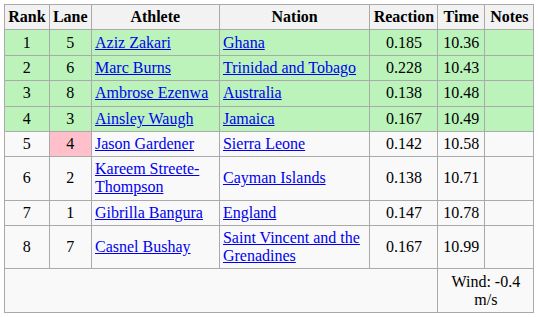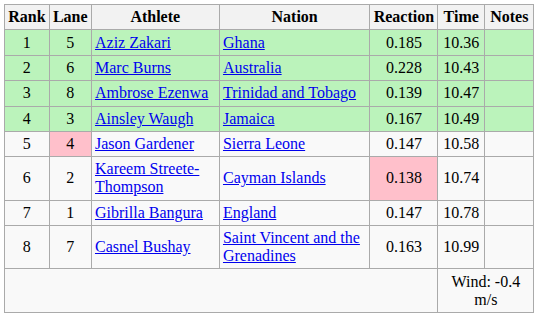 <table class="wikitable sortable" style="text-align:center;width: 85%">
 <tr>
 <th>Rank</th>
 <th>Lane</th>
 <th>Athlete</th>
 <th>Nation</th>
 <th>Reaction</th>
 <th>Time</th>
 <th>Notes</th>
 </tr>
 <tr bgcolor="#bbf3bb">
 <td>1</td>
 <td>5</td>
 <td align="left"><a href='#'>Aziz Zakari</a></td>
 <td align="left"> <a href='#'>Ghana</a></td>
 <td>0.185</td>
 <td>10.36</td>
 <td></td>
 </tr>
 <tr bgcolor="#bbf3bb">
 <td>2</td>
 <td>6</td>
 <td align="left"><a href='#'>Marc Burns</a></td>
-<td align="left"> <a href='#'>Trinidad and Tobago</a></td>
+<td align="left"> <a href='#'>Australia</a></td>
 <td>0.228</td>
 <td>10.43</td>
 <td></td>
 </tr>
 <tr bgcolor="#bbf3bb">
 <td>3</td>
 <td>8</td>
 <td align="left"><a href='#'>Ambrose Ezenwa</a></td>
-<td align="left"> <a href='#'>Australia</a></td>
-<td>0.138</td>
-<td>10.48</td>
+<td align="left"> <a href='#'>Trinidad and Tobago</a></td>
+<td>0.139</td>
+<td>10.47</td>
 <td></td>
 </tr>
 <tr bgcolor="#bbf3bb">
 <td>4</td>
 <td>3</td>
 <td align="left"><a href='#'>Ainsley Waugh</a></td>
 <td align="left"> <a href='#'>Jamaica</a></td>
 <td>0.167</td>
 <td>10.49</td>
 <td></td>
 </tr>
 <tr>
 <td>5</td>
 <td style="background: pink;">4</td>
 <td align="left"><a href='#'>Jason Gardener</a></td>
 <td align="left"> <a href='#'>Sierra Leone</a></td>
-<td>0.142</td>
+<td>0.147</td>
 <td>10.58</td>
 <td></td>
 </tr>
 <tr>
 <td>6</td>
 <td>2</td>
 <td align="left"><a href='#'>Kareem Streete-Thompson</a></td>
 <td align="left"> <a href='#'>Cayman Islands</a></td>
-<td>0.138</td>
-<td>10.71</td>
+<td style="background: pink;">0.138</td>
+<td>10.74</td>
 <td></td>
 </tr>
 <tr>
 <td>7</td>
 <td>1</td>
 <td align="left"><a href='#'>Gibrilla Bangura</a></td>
 <td align="left"> <a href='#'>England</a></td>
 <td>0.147</td>
 <td>10.78</td>
 <td></td>
 </tr>
 <tr>
 <td>8</td>
 <td>7</td>
 <td align="left"><a href='#'>Casnel Bushay</a></td>
 <td align="left"> <a href='#'>Saint Vincent and the Grenadines</a></td>
-<td>0.167</td>
+<td>0.163</td>
 <td>10.99</td>
 <td></td>
 </tr>
 <tr>
 <td colspan="5"></td>
 <td colspan="2">Wind: -0.4 m/s</td>
 </tr>
 </table>
